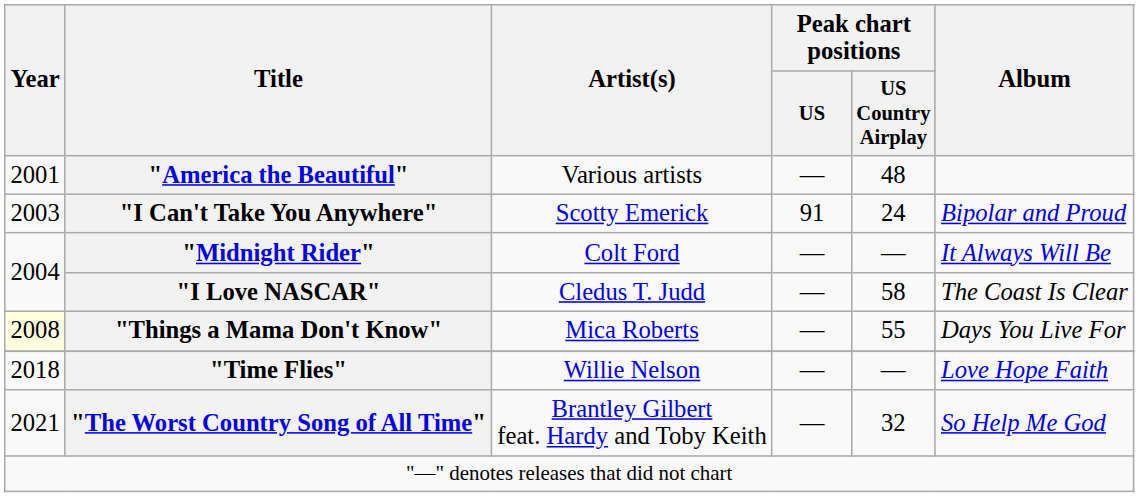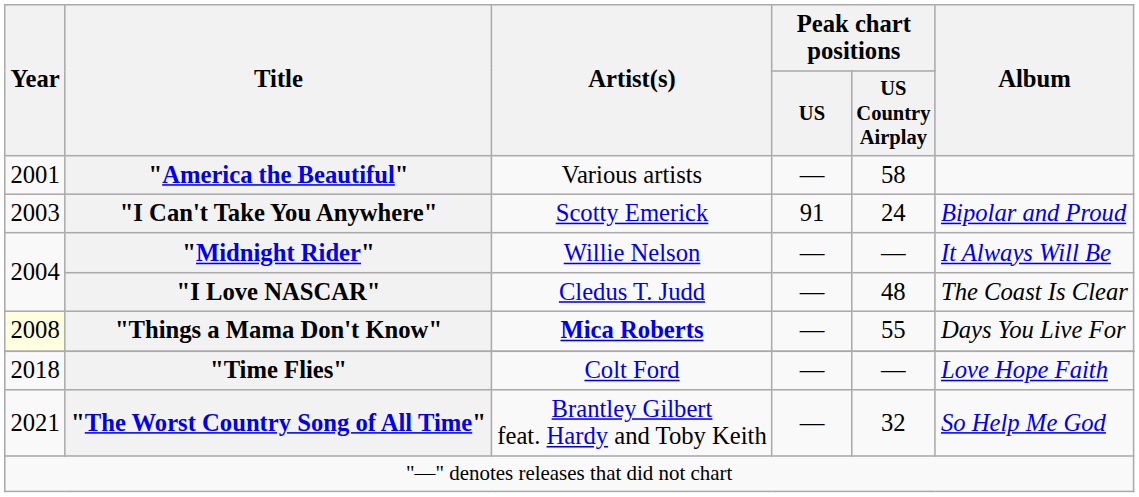 <table class="wikitable plainrowheaders" style="text-align:center;">
 <tr>
 <th scope="col" rowspan="2">Year</th>
 <th scope="col" rowspan="2">Title</th>
 <th scope="col" rowspan="2">Artist(s)</th>
 <th scope="col" colspan="2">Peak chart<br>positions</th>
 <th scope="col" rowspan="2">Album</th>
 </tr>
 <tr style="font-size:smaller;">
 <th width="45">US</th>
 <th width="45">US Country Airplay</th>
 </tr>
 <tr>
 <td>2001</td>
 <th scope="row">"<a href='#'>America the Beautiful</a>"</th>
 <td>Various artists</td>
 <td>—</td>
-<td>48</td>
+<td>58</td>
 <td></td>
 </tr>
 <tr>
 <td>2003</td>
 <th scope="row">"I Can't Take You Anywhere"</th>
 <td><a href='#'>Scotty Emerick</a></td>
 <td>91</td>
 <td>24</td>
 <td align="left"><em><a href='#'>Bipolar and Proud</a></em></td>
 </tr>
 <tr>
 <td rowspan=2>2004</td>
 <th scope="row">"<a href='#'>Midnight Rider</a>"</th>
-<td><a href='#'>Colt Ford</a></td>
+<td><a href='#'>Willie Nelson</a></td>
 <td>—</td>
 <td>—</td>
 <td align="left"><em><a href='#'>It Always Will Be</a></em></td>
 </tr>
 <tr>
 <th scope="row">"I Love NASCAR"</th>
 <td><a href='#'>Cledus T. Judd</a></td>
 <td>—</td>
-<td>58</td>
+<td>48</td>
 <td align="left"><em>The Coast Is Clear</em></td>
 </tr>
 <tr>
 <td style="background: lightyellow;">2008</td>
 <th scope="row">"Things a Mama Don't Know"</th>
-<td><a href='#'>Mica Roberts</a></td>
+<td><strong><a href='#'>Mica Roberts</a></strong></td>
 <td>—</td>
 <td>55</td>
 <td align="left"><em>Days You Live For</em></td>
 </tr>
 <tr>
 </tr>
 <tr>
 <td>2018</td>
 <th scope="row">"Time Flies"</th>
-<td><a href='#'>Willie Nelson</a></td>
+<td><a href='#'>Colt Ford</a></td>
 <td>—</td>
 <td>—</td>
 <td align="left"><em><a href='#'>Love Hope Faith</a></em></td>
 </tr>
 <tr>
 <td>2021</td>
 <th scope="row">"<a href='#'>The Worst Country Song of All Time</a>"</th>
 <td><a href='#'>Brantley Gilbert</a><br>feat. <a href='#'>Hardy</a> and Toby Keith</td>
 <td>—</td>
 <td>32</td>
 <td align="left"><em><a href='#'>So Help Me God</a></em></td>
 </tr>
 <tr>
 <td colspan="6" style="font-size:85%">"—" denotes releases that did not chart</td>
 </tr>
 </table>
